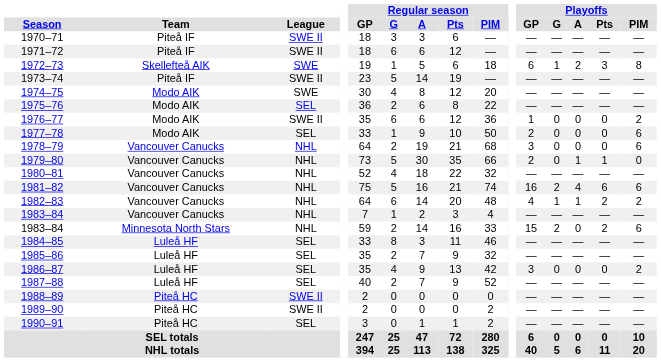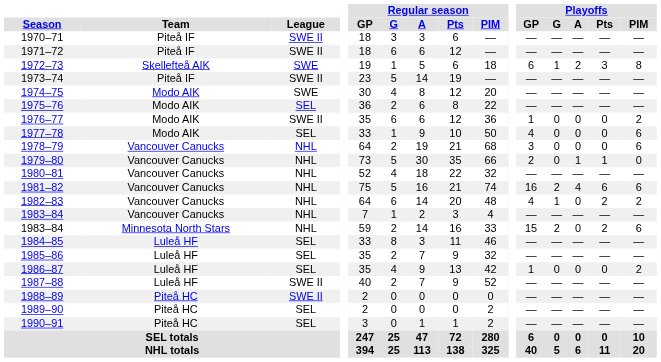 <table border="0" cellpadding="1" cellspacing="0" style="text-align:center; width:60em">
 <tr bgcolor="#e0e0e0">
 <th colspan="3" bgcolor="#ffffff"> </th>
 <th rowspan="99" bgcolor="#ffffff"> </th>
 <th colspan="5"><a href='#'>Regular season</a></th>
 <th rowspan="99" bgcolor="#ffffff"> </th>
 <th colspan="5"><a href='#'>Playoffs</a></th>
 </tr>
 <tr bgcolor="#e0e0e0">
 <th><a href='#'>Season</a></th>
 <th>Team</th>
 <th>League</th>
 <th>GP</th>
 <th><a href='#'>G</a></th>
 <th><a href='#'>A</a></th>
 <th><a href='#'>Pts</a></th>
 <th><a href='#'>PIM</a></th>
 <th>GP</th>
 <th>G</th>
 <th>A</th>
 <th>Pts</th>
 <th>PIM</th>
 </tr>
 <tr>
 <td>1970–71</td>
 <td>Piteå IF</td>
 <td><a href='#'>SWE II</a></td>
 <td>18</td>
 <td>3</td>
 <td>3</td>
 <td>6</td>
 <td>—</td>
 <td>—</td>
 <td>—</td>
 <td>—</td>
 <td>—</td>
 <td>—</td>
 </tr>
 <tr bgcolor="#f0f0f0">
 <td>1971–72</td>
 <td>Piteå IF</td>
 <td>SWE II</td>
 <td>18</td>
 <td>6</td>
 <td>6</td>
 <td>12</td>
 <td>—</td>
 <td>—</td>
 <td>—</td>
 <td>—</td>
 <td>—</td>
 <td>—</td>
 </tr>
 <tr>
 <td><a href='#'>1972–73</a></td>
 <td><a href='#'>Skellefteå AIK</a></td>
 <td><a href='#'>SWE</a></td>
 <td>19</td>
 <td>1</td>
 <td>5</td>
 <td>6</td>
 <td>18</td>
 <td>6</td>
 <td>1</td>
 <td>2</td>
 <td>3</td>
 <td>8</td>
 </tr>
 <tr bgcolor="#f0f0f0">
 <td>1973–74</td>
 <td>Piteå IF</td>
 <td>SWE II</td>
 <td>23</td>
 <td>5</td>
 <td>14</td>
 <td>19</td>
 <td>—</td>
 <td>—</td>
 <td>—</td>
 <td>—</td>
 <td>—</td>
 <td>—</td>
 </tr>
 <tr>
 <td><a href='#'>1974–75</a></td>
 <td><a href='#'>Modo AIK</a></td>
 <td>SWE</td>
 <td>30</td>
 <td>4</td>
 <td>8</td>
 <td>12</td>
 <td>20</td>
 <td>—</td>
 <td>—</td>
 <td>—</td>
 <td>—</td>
 <td>—</td>
 </tr>
 <tr bgcolor="#f0f0f0">
 <td><a href='#'>1975–76</a></td>
 <td>Modo AIK</td>
 <td><a href='#'>SEL</a></td>
 <td>36</td>
 <td>2</td>
 <td>6</td>
 <td>8</td>
 <td>22</td>
 <td>—</td>
 <td>—</td>
 <td>—</td>
 <td>—</td>
 <td>—</td>
 </tr>
 <tr>
 <td><a href='#'>1976–77</a></td>
 <td>Modo AIK</td>
 <td>SWE II</td>
 <td>35</td>
 <td>6</td>
 <td>6</td>
 <td>12</td>
 <td>36</td>
 <td>1</td>
 <td>0</td>
 <td>0</td>
 <td>0</td>
 <td>2</td>
 </tr>
 <tr bgcolor="#f0f0f0">
 <td><a href='#'>1977–78</a></td>
 <td>Modo AIK</td>
 <td>SEL</td>
 <td>33</td>
 <td>1</td>
 <td>9</td>
 <td>10</td>
 <td>50</td>
-<td>2</td>
+<td>4</td>
 <td>0</td>
 <td>0</td>
 <td>0</td>
 <td>6</td>
 </tr>
 <tr>
 <td><a href='#'>1978–79</a></td>
 <td><a href='#'>Vancouver Canucks</a></td>
 <td><a href='#'>NHL</a></td>
 <td>64</td>
 <td>2</td>
 <td>19</td>
 <td>21</td>
 <td>68</td>
 <td>3</td>
 <td>0</td>
 <td>0</td>
 <td>0</td>
 <td>6</td>
 </tr>
 <tr bgcolor="#f0f0f0">
 <td><a href='#'>1979–80</a></td>
 <td>Vancouver Canucks</td>
 <td>NHL</td>
 <td>73</td>
 <td>5</td>
 <td>30</td>
 <td>35</td>
 <td>66</td>
 <td>2</td>
 <td>0</td>
 <td>1</td>
 <td>1</td>
 <td>0</td>
 </tr>
 <tr>
 <td><a href='#'>1980–81</a></td>
 <td>Vancouver Canucks</td>
 <td>NHL</td>
 <td>52</td>
 <td>4</td>
 <td>18</td>
 <td>22</td>
 <td>32</td>
 <td>—</td>
 <td>—</td>
 <td>—</td>
 <td>—</td>
 <td>—</td>
 </tr>
 <tr bgcolor="#f0f0f0">
 <td><a href='#'>1981–82</a></td>
 <td>Vancouver Canucks</td>
 <td>NHL</td>
 <td>75</td>
 <td>5</td>
 <td>16</td>
 <td>21</td>
 <td>74</td>
 <td>16</td>
 <td>2</td>
 <td>4</td>
 <td>6</td>
 <td>6</td>
 </tr>
 <tr>
 <td><a href='#'>1982–83</a></td>
 <td>Vancouver Canucks</td>
 <td>NHL</td>
 <td>64</td>
 <td>6</td>
 <td>14</td>
 <td>20</td>
 <td>48</td>
 <td>4</td>
 <td>1</td>
-<td>1</td>
+<td>0</td>
 <td>2</td>
 <td>2</td>
 </tr>
 <tr bgcolor="#f0f0f0">
 <td><a href='#'>1983–84</a></td>
 <td>Vancouver Canucks</td>
 <td>NHL</td>
 <td>7</td>
 <td>1</td>
 <td>2</td>
 <td>3</td>
 <td>4</td>
 <td>—</td>
 <td>—</td>
 <td>—</td>
 <td>—</td>
 <td>—</td>
 </tr>
 <tr>
 <td>1983–84</td>
 <td><a href='#'>Minnesota North Stars</a></td>
 <td>NHL</td>
 <td>59</td>
 <td>2</td>
 <td>14</td>
 <td>16</td>
 <td>33</td>
 <td>15</td>
 <td>2</td>
 <td>0</td>
 <td>2</td>
 <td>6</td>
 </tr>
 <tr bgcolor="#f0f0f0">
 <td><a href='#'>1984–85</a></td>
 <td><a href='#'>Luleå HF</a></td>
 <td>SEL</td>
 <td>33</td>
 <td>8</td>
 <td>3</td>
 <td>11</td>
 <td>46</td>
 <td>—</td>
 <td>—</td>
 <td>—</td>
 <td>—</td>
 <td>—</td>
 </tr>
 <tr>
 <td><a href='#'>1985–86</a></td>
 <td>Luleå HF</td>
 <td>SEL</td>
 <td>35</td>
 <td>2</td>
 <td>7</td>
 <td>9</td>
 <td>32</td>
 <td>—</td>
 <td>—</td>
 <td>—</td>
 <td>—</td>
 <td>—</td>
 </tr>
 <tr bgcolor="#f0f0f0">
 <td><a href='#'>1986–87</a></td>
 <td>Luleå HF</td>
 <td>SEL</td>
 <td>35</td>
 <td>4</td>
 <td>9</td>
 <td>13</td>
 <td>42</td>
-<td>3</td>
+<td>1</td>
 <td>0</td>
 <td>0</td>
 <td>0</td>
 <td>2</td>
 </tr>
 <tr>
 <td><a href='#'>1987–88</a></td>
 <td>Luleå HF</td>
-<td>SEL</td>
+<td>SWE II</td>
 <td>40</td>
 <td>2</td>
 <td>7</td>
 <td>9</td>
 <td>52</td>
 <td>—</td>
 <td>—</td>
 <td>—</td>
 <td>—</td>
 <td>—</td>
 </tr>
 <tr bgcolor="#f0f0f0">
 <td><a href='#'>1988–89</a></td>
 <td><a href='#'>Piteå HC</a></td>
 <td><a href='#'>SWE II</a></td>
 <td>2</td>
 <td>0</td>
 <td>0</td>
 <td>0</td>
 <td>0</td>
 <td>—</td>
 <td>—</td>
 <td>—</td>
 <td>—</td>
 <td>—</td>
 </tr>
 <tr>
 <td><a href='#'>1989–90</a></td>
 <td>Piteå HC</td>
-<td>SWE II</td>
+<td>SEL</td>
 <td>2</td>
 <td>0</td>
 <td>0</td>
 <td>0</td>
 <td>2</td>
 <td>—</td>
 <td>—</td>
 <td>—</td>
 <td>—</td>
 <td>—</td>
 </tr>
 <tr bgcolor="#f0f0f0">
 <td><a href='#'>1990–91</a></td>
 <td>Piteå HC</td>
 <td>SEL</td>
 <td>3</td>
 <td>0</td>
 <td>1</td>
 <td>1</td>
 <td>2</td>
 <td>—</td>
 <td>—</td>
 <td>—</td>
 <td>—</td>
 <td>—</td>
 </tr>
 <tr bgcolor="#e0e0e0">
 <th colspan="3">SEL totals</th>
 <th>247</th>
 <th>25</th>
 <th>47</th>
 <th>72</th>
 <th>280</th>
 <th>6</th>
 <th>0</th>
 <th>0</th>
 <th>0</th>
 <th>10</th>
 </tr>
 <tr bgcolor="#e0e0e0">
 <th colspan="3">NHL totals</th>
 <th>394</th>
 <th>25</th>
 <th>113</th>
 <th>138</th>
 <th>325</th>
 <th>40</th>
 <th>5</th>
 <th>6</th>
 <th>11</th>
 <th>20</th>
 </tr>
 </table>
